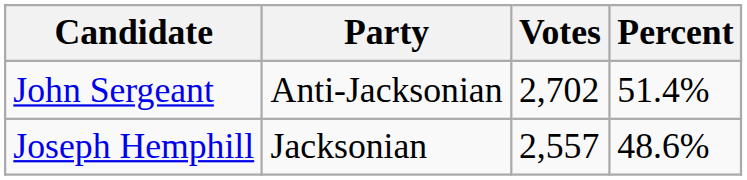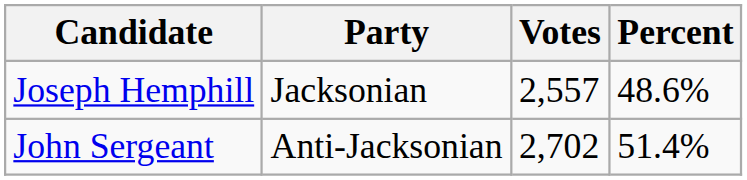 <table class=wikitable>
 <tr>
 <th>Candidate</th>
 <th>Party</th>
 <th>Votes</th>
 <th>Percent</th>
 </tr>
 <tr>
+<td><a href='#'>Joseph Hemphill</a></td>
+<td>Jacksonian</td>
+<td>2,557</td>
+<td>48.6%</td>
+</tr>
+<tr>
 <td><a href='#'>John Sergeant</a></td>
 <td>Anti-Jacksonian</td>
 <td>2,702</td>
 <td>51.4%</td>
 </tr>
-<tr>
-<td><a href='#'>Joseph Hemphill</a></td>
-<td>Jacksonian</td>
-<td>2,557</td>
-<td>48.6%</td>
-</tr>
 </table>
